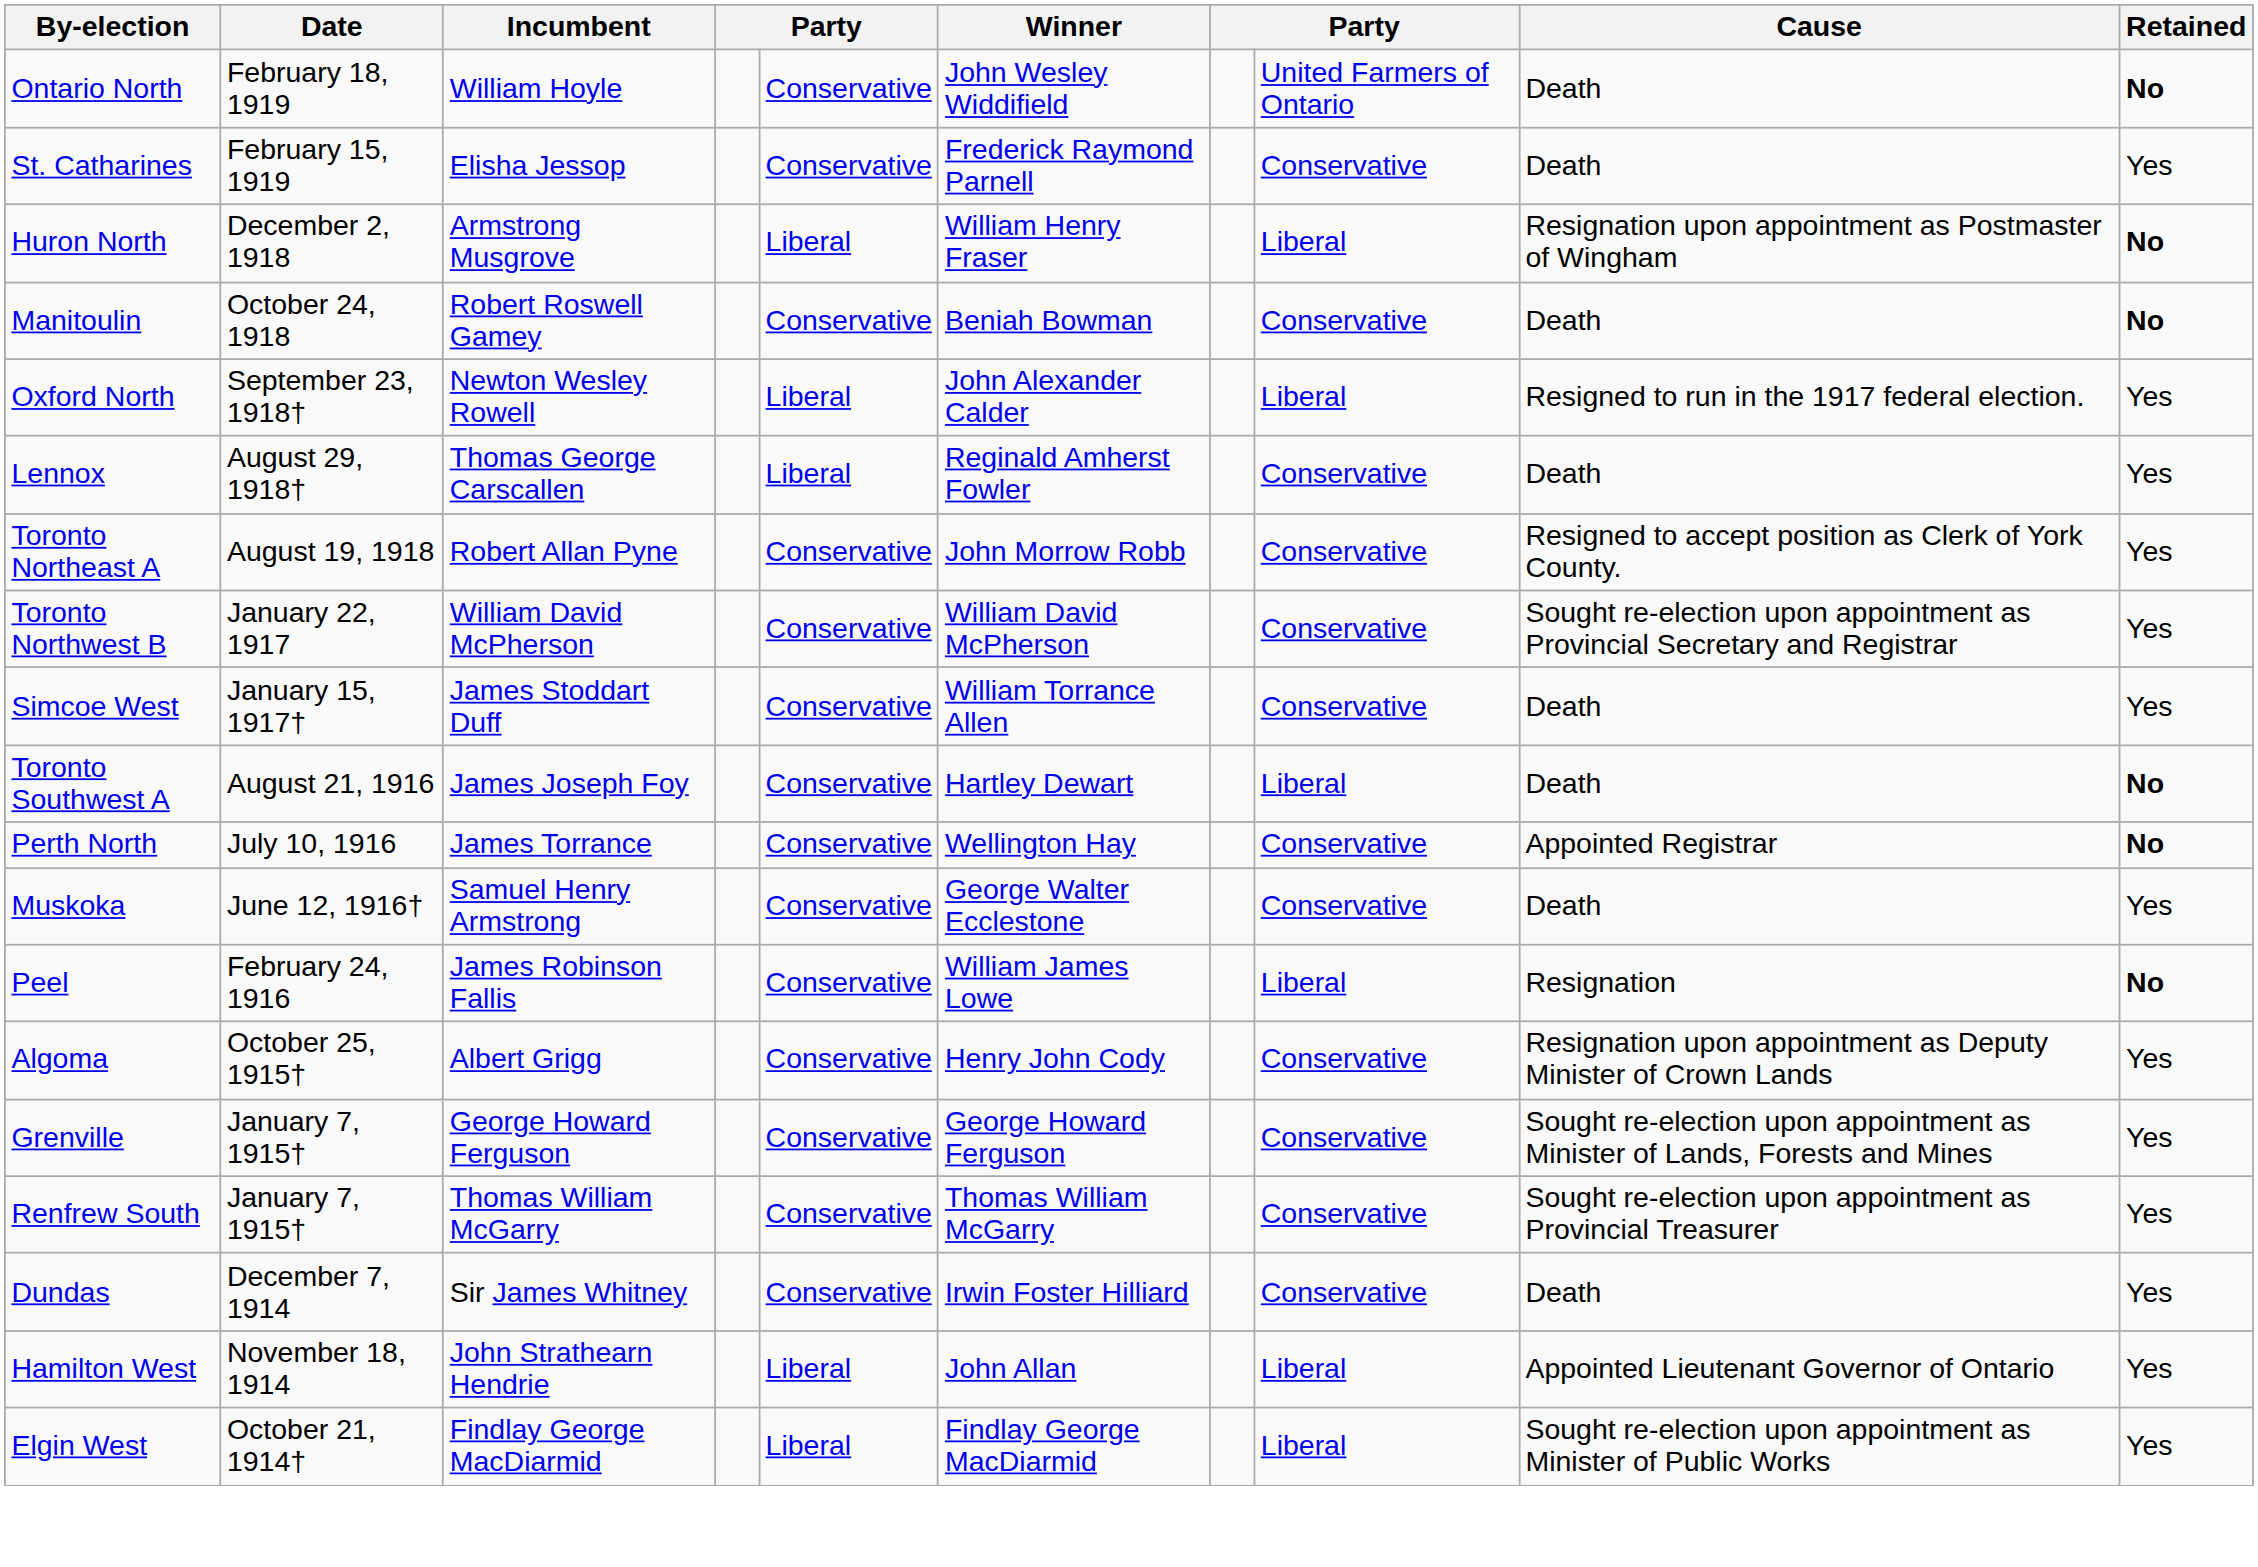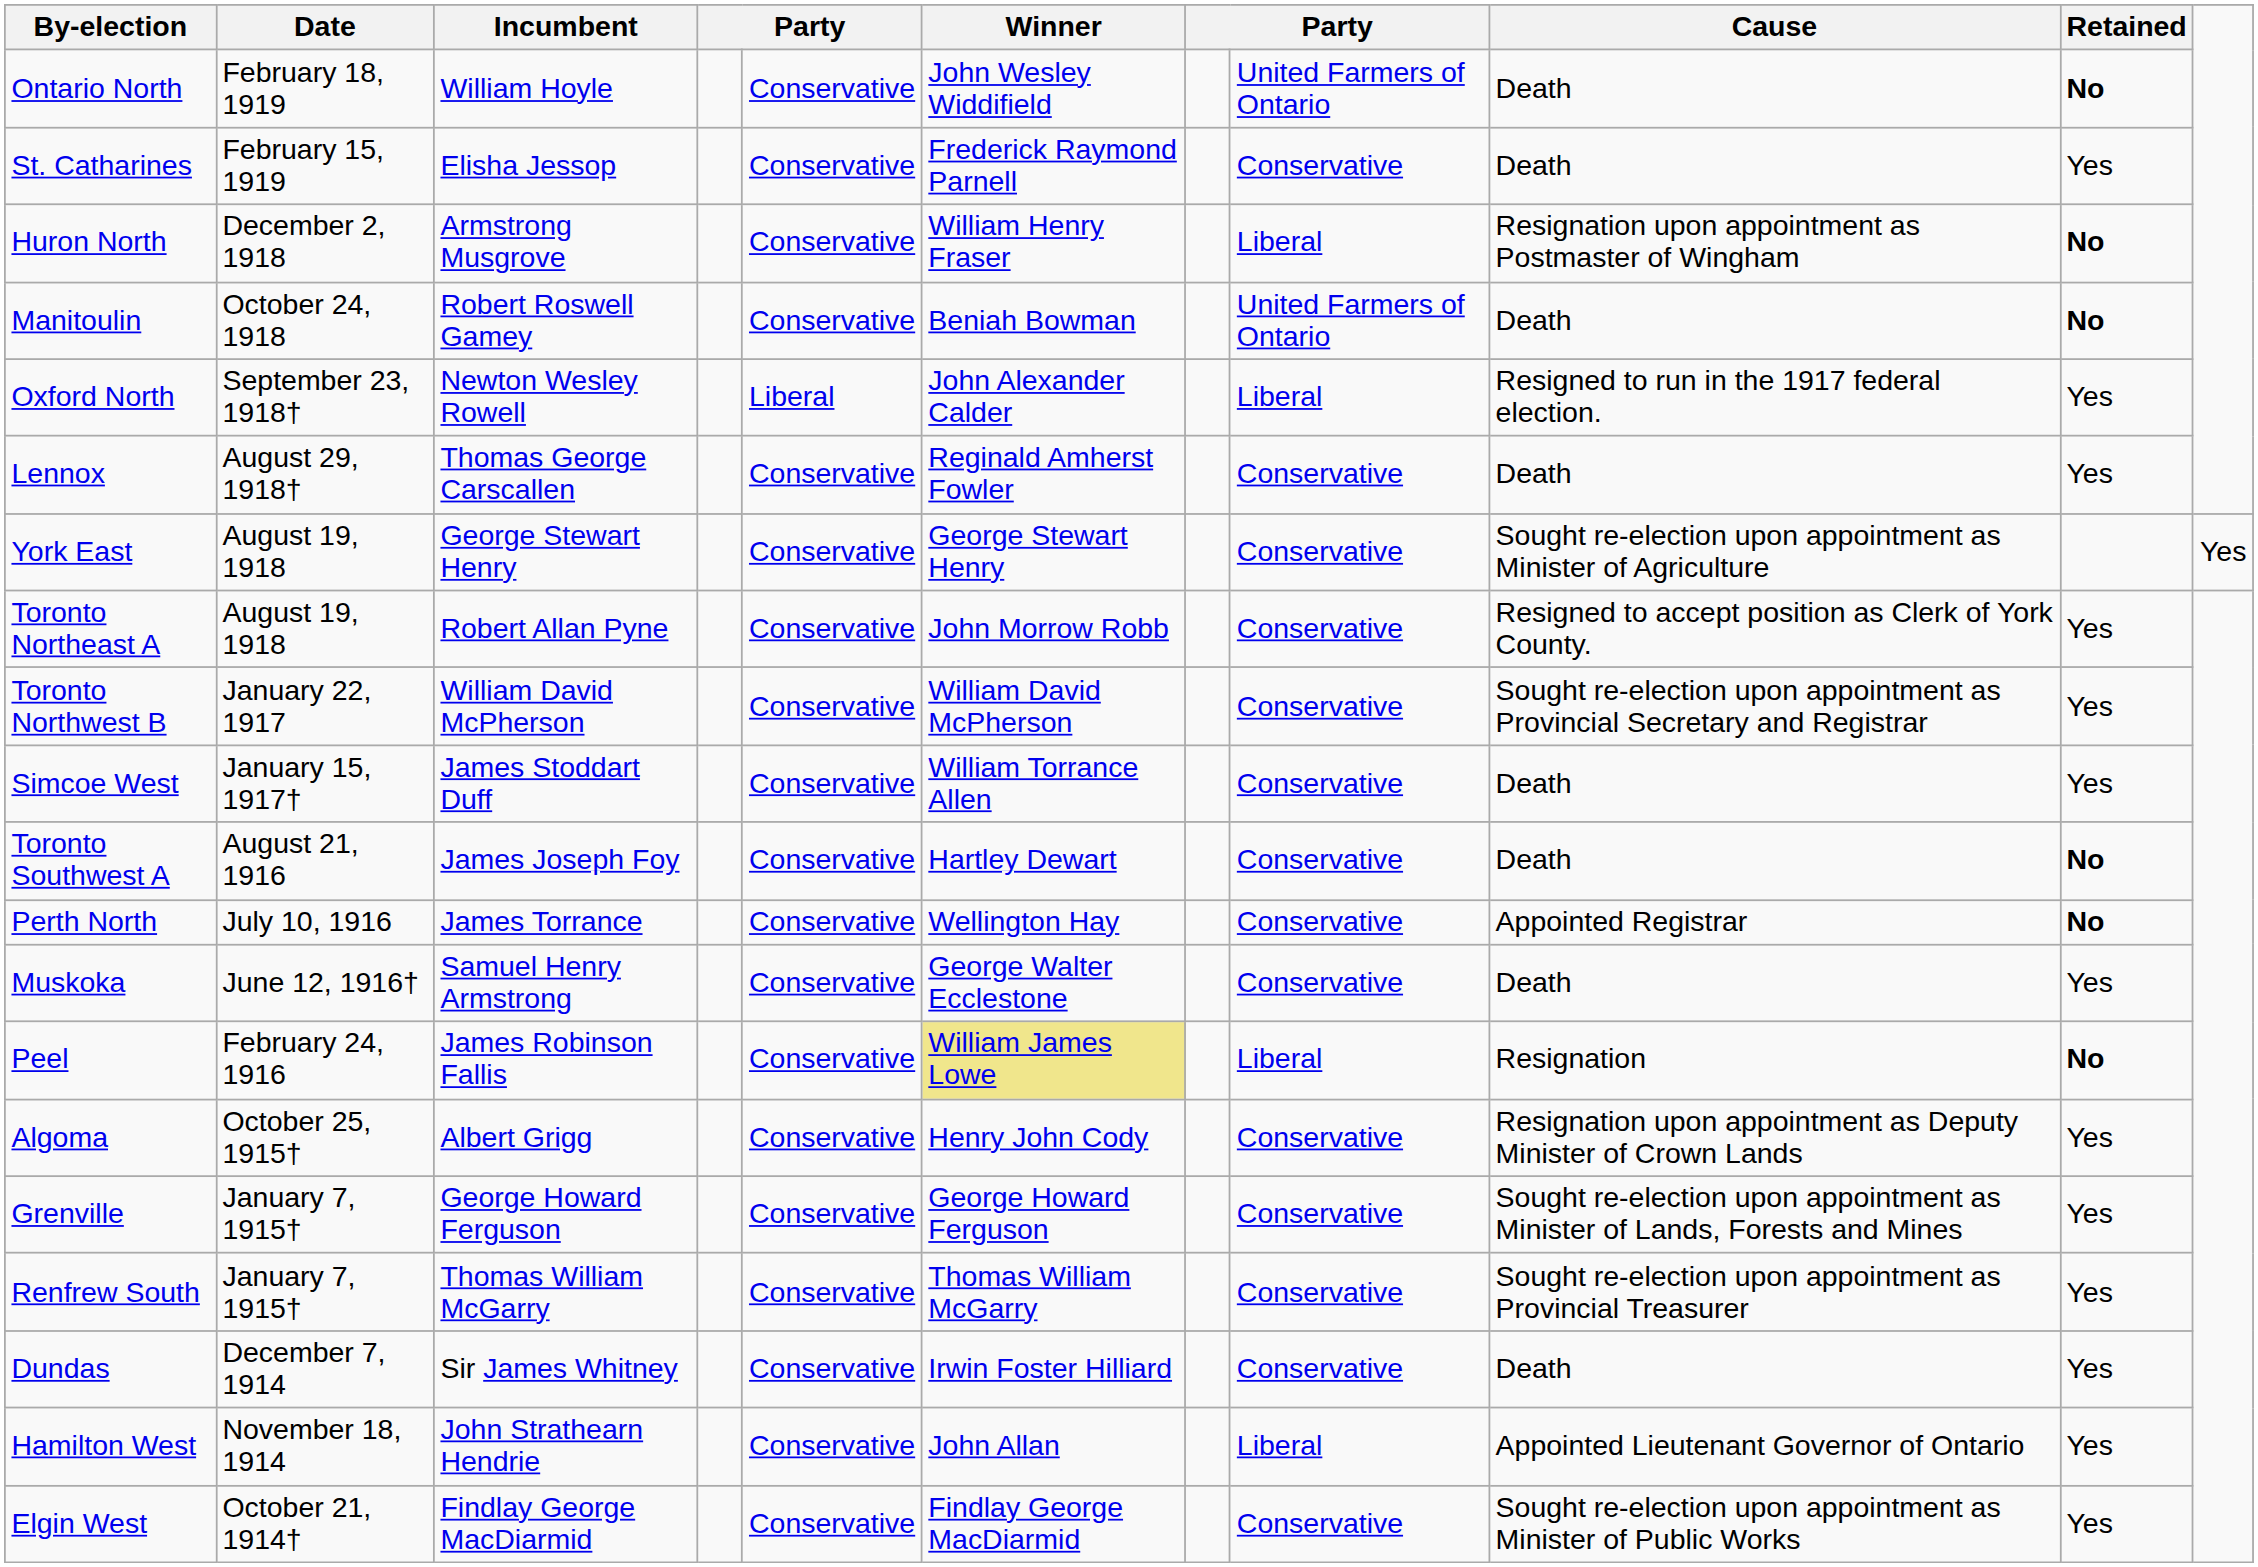 <table class=wikitable style="width:100%">
 <tr>
 <th>By-election</th>
 <th>Date</th>
 <th>Incumbent</th>
 <th colspan=2>Party</th>
 <th>Winner</th>
 <th colspan=2>Party</th>
 <th>Cause</th>
 <th>Retained</th>
 </tr>
 <tr>
 <td><a href='#'>Ontario North</a></td>
 <td>February 18, 1919</td>
 <td><a href='#'>William Hoyle</a></td>
 <td>   </td>
 <td><a href='#'>Conservative</a></td>
 <td><a href='#'>John Wesley Widdifield</a></td>
 <td>   </td>
 <td><a href='#'>United Farmers of Ontario</a></td>
 <td>Death</td>
 <td><strong>No</strong></td>
 </tr>
 <tr>
 <td><a href='#'>St. Catharines</a></td>
 <td>February 15, 1919</td>
 <td><a href='#'>Elisha Jessop</a></td>
 <td>   </td>
 <td><a href='#'>Conservative</a></td>
 <td><a href='#'>Frederick Raymond Parnell</a></td>
 <td>   </td>
 <td><a href='#'>Conservative</a></td>
 <td>Death</td>
 <td>Yes</td>
 </tr>
 <tr>
 <td><a href='#'>Huron North</a></td>
 <td>December 2, 1918</td>
 <td><a href='#'>Armstrong Musgrove</a></td>
 <td>   </td>
-<td><a href='#'>Liberal</a></td>
+<td><a href='#'>Conservative</a></td>
 <td><a href='#'>William Henry Fraser</a></td>
 <td>    </td>
 <td><a href='#'>Liberal</a></td>
 <td>Resignation upon appointment as Postmaster of Wingham</td>
 <td><strong>No</strong></td>
 </tr>
 <tr>
 <td><a href='#'>Manitoulin</a></td>
 <td>October 24, 1918</td>
 <td><a href='#'>Robert Roswell Gamey</a></td>
 <td>   </td>
 <td><a href='#'>Conservative</a></td>
 <td><a href='#'>Beniah Bowman</a></td>
 <td>   </td>
-<td><a href='#'>Conservative</a></td>
+<td><a href='#'>United Farmers of Ontario</a></td>
 <td>Death</td>
 <td><strong>No</strong></td>
 </tr>
 <tr>
 <td><a href='#'>Oxford North</a></td>
 <td>September 23, 1918†</td>
 <td><a href='#'>Newton Wesley Rowell</a></td>
 <td>    </td>
 <td><a href='#'>Liberal</a></td>
 <td><a href='#'>John Alexander Calder</a></td>
 <td>    </td>
 <td><a href='#'>Liberal</a></td>
 <td>Resigned to run in the 1917 federal election.</td>
 <td>Yes</td>
 </tr>
 <tr>
 <td><a href='#'>Lennox</a></td>
 <td>August 29, 1918†</td>
 <td><a href='#'>Thomas George Carscallen</a></td>
 <td>   </td>
-<td><a href='#'>Liberal</a></td>
+<td><a href='#'>Conservative</a></td>
 <td><a href='#'>Reginald Amherst Fowler</a></td>
 <td>   </td>
 <td><a href='#'>Conservative</a></td>
 <td>Death</td>
+<td>Yes</td>
+</tr>
+<tr>
+<td><a href='#'>York East</a></td>
+<td>August 19, 1918</td>
+<td><a href='#'>George Stewart Henry</a></td>
+<td>   </td>
+<td><a href='#'>Conservative</a></td>
+<td><a href='#'>George Stewart Henry</a></td>
+<td>   </td>
+<td><a href='#'>Conservative</a></td>
+<td>Sought re-election upon appointment as Minister of Agriculture</td>
+<td>   </td>
 <td>Yes</td>
 </tr>
 <tr>
 <td><a href='#'>Toronto Northeast A</a></td>
 <td>August 19, 1918</td>
 <td><a href='#'>Robert Allan Pyne</a></td>
 <td>   </td>
 <td><a href='#'>Conservative</a></td>
 <td><a href='#'>John Morrow Robb</a></td>
 <td>   </td>
 <td><a href='#'>Conservative</a></td>
 <td>Resigned to accept position as Clerk of York County.</td>
 <td>Yes</td>
 </tr>
 <tr>
 <td><a href='#'>Toronto Northwest B</a></td>
 <td>January 22, 1917</td>
 <td><a href='#'>William David McPherson</a></td>
 <td>   </td>
 <td><a href='#'>Conservative</a></td>
 <td><a href='#'>William David McPherson</a></td>
 <td>   </td>
 <td><a href='#'>Conservative</a></td>
 <td>Sought re-election upon appointment as Provincial Secretary and Registrar</td>
 <td>Yes</td>
 </tr>
 <tr>
 <td><a href='#'>Simcoe West</a></td>
 <td>January 15, 1917†</td>
 <td><a href='#'>James Stoddart Duff</a></td>
 <td>   </td>
 <td><a href='#'>Conservative</a></td>
 <td><a href='#'>William Torrance Allen</a></td>
 <td>   </td>
 <td><a href='#'>Conservative</a></td>
 <td>Death</td>
 <td>Yes</td>
 </tr>
 <tr>
 <td><a href='#'>Toronto Southwest A</a></td>
 <td>August 21, 1916</td>
 <td><a href='#'>James Joseph Foy</a></td>
 <td>   </td>
 <td><a href='#'>Conservative</a></td>
 <td><a href='#'>Hartley Dewart</a></td>
 <td>    </td>
-<td><a href='#'>Liberal</a></td>
+<td><a href='#'>Conservative</a></td>
 <td>Death</td>
 <td><strong>No</strong></td>
 </tr>
 <tr>
 <td><a href='#'>Perth North</a></td>
 <td>July 10, 1916</td>
 <td><a href='#'>James Torrance</a></td>
 <td>   </td>
 <td><a href='#'>Conservative</a></td>
 <td><a href='#'>Wellington Hay</a></td>
 <td>    </td>
 <td><a href='#'>Conservative</a></td>
 <td>Appointed Registrar</td>
 <td><strong>No</strong></td>
 </tr>
 <tr>
 <td><a href='#'>Muskoka</a></td>
 <td>June 12, 1916†</td>
 <td><a href='#'>Samuel Henry Armstrong</a></td>
 <td>   </td>
 <td><a href='#'>Conservative</a></td>
 <td><a href='#'>George Walter Ecclestone</a></td>
 <td>   </td>
 <td><a href='#'>Conservative</a></td>
 <td>Death</td>
 <td>Yes</td>
 </tr>
 <tr>
 <td><a href='#'>Peel</a></td>
 <td>February 24, 1916</td>
 <td><a href='#'>James Robinson Fallis</a></td>
 <td>   </td>
 <td><a href='#'>Conservative</a></td>
-<td><a href='#'>William James Lowe</a></td>
+<td style="background: khaki;"><a href='#'>William James Lowe</a></td>
 <td>    </td>
 <td><a href='#'>Liberal</a></td>
 <td>Resignation</td>
 <td><strong>No</strong></td>
 </tr>
 <tr>
 <td><a href='#'>Algoma</a></td>
 <td>October 25, 1915†</td>
 <td><a href='#'>Albert Grigg</a></td>
 <td>   </td>
 <td><a href='#'>Conservative</a></td>
 <td><a href='#'>Henry John Cody</a></td>
 <td>   </td>
 <td><a href='#'>Conservative</a></td>
 <td>Resignation upon appointment as Deputy Minister of Crown Lands</td>
 <td>Yes</td>
 </tr>
 <tr>
 <td><a href='#'>Grenville</a></td>
 <td>January 7, 1915†</td>
 <td><a href='#'>George Howard Ferguson</a></td>
 <td>   </td>
 <td><a href='#'>Conservative</a></td>
 <td><a href='#'>George Howard Ferguson</a></td>
 <td>   </td>
 <td><a href='#'>Conservative</a></td>
 <td>Sought re-election upon appointment as Minister of Lands, Forests and Mines</td>
 <td>Yes</td>
 </tr>
 <tr>
 <td><a href='#'>Renfrew South</a></td>
 <td>January 7, 1915†</td>
 <td><a href='#'>Thomas William McGarry</a></td>
 <td>   </td>
 <td><a href='#'>Conservative</a></td>
 <td><a href='#'>Thomas William McGarry</a></td>
 <td>   </td>
 <td><a href='#'>Conservative</a></td>
 <td>Sought re-election upon appointment as Provincial Treasurer</td>
 <td>Yes</td>
 </tr>
 <tr>
 <td><a href='#'>Dundas</a></td>
 <td>December 7, 1914</td>
 <td>Sir <a href='#'>James Whitney</a></td>
 <td>   </td>
 <td><a href='#'>Conservative</a></td>
 <td><a href='#'>Irwin Foster Hilliard</a></td>
 <td>   </td>
 <td><a href='#'>Conservative</a></td>
 <td>Death</td>
 <td>Yes</td>
 </tr>
 <tr>
 <td><a href='#'>Hamilton West</a></td>
 <td>November 18, 1914</td>
 <td><a href='#'>John Strathearn Hendrie</a></td>
 <td>   </td>
-<td><a href='#'>Liberal</a></td>
+<td><a href='#'>Conservative</a></td>
 <td><a href='#'>John Allan</a></td>
 <td>   </td>
 <td><a href='#'>Liberal</a></td>
 <td>Appointed Lieutenant Governor of Ontario</td>
 <td>Yes</td>
 </tr>
 <tr>
 <td><a href='#'>Elgin West</a></td>
 <td>October 21, 1914†</td>
 <td><a href='#'>Findlay George MacDiarmid</a></td>
 <td>   </td>
-<td><a href='#'>Liberal</a></td>
+<td><a href='#'>Conservative</a></td>
 <td><a href='#'>Findlay George MacDiarmid</a></td>
 <td>   </td>
-<td><a href='#'>Liberal</a></td>
+<td><a href='#'>Conservative</a></td>
 <td>Sought re-election upon appointment as Minister of Public Works</td>
 <td>Yes</td>
 </tr>
 </table>
